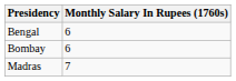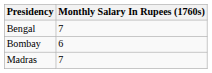 <table class="wikitable">
 <tr>
 <th>Presidency</th>
 <th>Monthly Salary In Rupees (1760s)</th>
 </tr>
 <tr>
 <td>Bengal</td>
-<td>6</td>
+<td>7</td>
 </tr>
 <tr>
 <td>Bombay</td>
 <td>6</td>
 </tr>
 <tr>
 <td>Madras</td>
 <td>7</td>
 </tr>
 </table>
